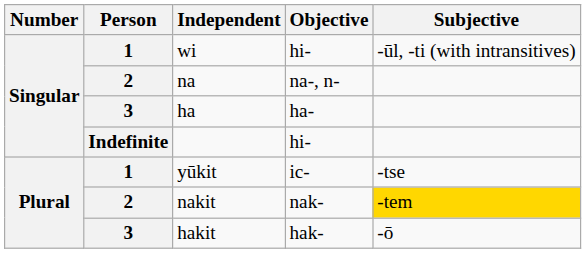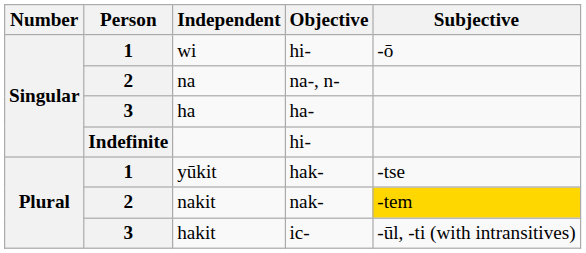 <table class="wikitable">
 <tr>
 <th>Number</th>
 <th>Person</th>
 <th>Independent</th>
 <th>Objective</th>
 <th>Subjective</th>
 </tr>
 <tr>
 <th rowspan="4">Singular</th>
 <th>1</th>
 <td>wi</td>
 <td>hi-</td>
-<td>-ūl, -ti (with intransitives)</td>
+<td>-ō</td>
 </tr>
 <tr>
 <th>2</th>
 <td>na</td>
 <td>na-, n-</td>
 <td></td>
 </tr>
 <tr>
 <th>3</th>
 <td>ha</td>
 <td>ha-</td>
 <td></td>
 </tr>
 <tr>
 <th>Indefinite</th>
 <td></td>
 <td>hi-</td>
 <td></td>
 </tr>
 <tr>
 <th rowspan="3">Plural</th>
 <th>1</th>
 <td>yūkit</td>
-<td>ic-</td>
+<td>hak-</td>
 <td>-tse</td>
 </tr>
 <tr>
 <th>2</th>
 <td>nakit</td>
 <td>nak-</td>
 <td style="background: gold;">-tem</td>
 </tr>
 <tr>
 <th>3</th>
 <td>hakit</td>
-<td>hak-</td>
-<td>-ō</td>
+<td>ic-</td>
+<td>-ūl, -ti (with intransitives)</td>
 </tr>
 </table>
